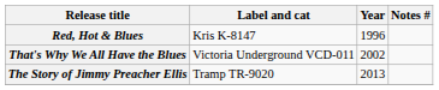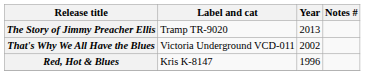 <table class="wikitable plainrowheaders sortable">
 <tr>
 <th scope="col">Release title</th>
 <th scope="col">Label and cat</th>
 <th scope="col">Year</th>
 <th scope="col" class="unsortable">Notes #</th>
 </tr>
 <tr>
-<th scope="row"><em>Red, Hot & Blues</em></th>
-<td>Kris K-8147</td>
-<td>1996</td>
+<th scope="row"><em>The Story of Jimmy Preacher Ellis</em></th>
+<td>Tramp TR-9020</td>
+<td>2013</td>
 <td></td>
 </tr>
 <tr>
 <th scope="row"><em>That's Why We All Have the Blues</em></th>
 <td>Victoria Underground VCD-011</td>
 <td>2002</td>
 <td></td>
 </tr>
 <tr>
-<th scope="row"><em>The Story of Jimmy Preacher Ellis</em></th>
-<td>Tramp TR-9020</td>
-<td>2013</td>
+<th scope="row"><em>Red, Hot & Blues</em></th>
+<td>Kris K-8147</td>
+<td>1996</td>
 <td></td>
 </tr>
 <tr>
 </tr>
 </table>
